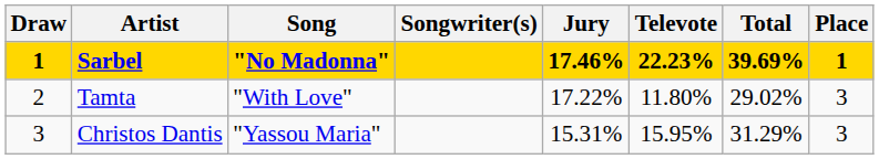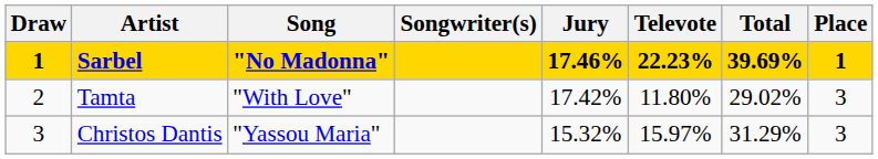 <table class="sortable wikitable" style="margin: 1em auto 1em auto; text-align:center;">
 <tr>
 <th>Draw</th>
 <th>Artist</th>
 <th>Song</th>
 <th>Songwriter(s)</th>
 <th>Jury</th>
 <th>Televote</th>
 <th>Total</th>
 <th>Place</th>
 </tr>
 <tr style="font-weight:bold; background:gold;">
 <td>1</td>
 <td align="left"><a href='#'>Sarbel</a></td>
 <td align="left">"<a href='#'>No Madonna</a>"</td>
 <td align="left"></td>
 <td>17.46%</td>
 <td>22.23%</td>
 <td>39.69%</td>
 <td>1</td>
 </tr>
 <tr>
 <td>2</td>
 <td align="left"><a href='#'>Tamta</a></td>
 <td align="left">"<a href='#'>With Love</a>"</td>
 <td align="left"></td>
-<td>17.22%</td>
+<td>17.42%</td>
 <td>11.80%</td>
 <td>29.02%</td>
 <td>3</td>
 </tr>
 <tr>
 <td>3</td>
 <td align="left"><a href='#'>Christos Dantis</a></td>
 <td align="left">"<a href='#'>Yassou Maria</a>"</td>
 <td align="left"></td>
-<td>15.31%</td>
-<td>15.95%</td>
+<td>15.32%</td>
+<td>15.97%</td>
 <td>31.29%</td>
 <td>3</td>
 </tr>
 </table>
